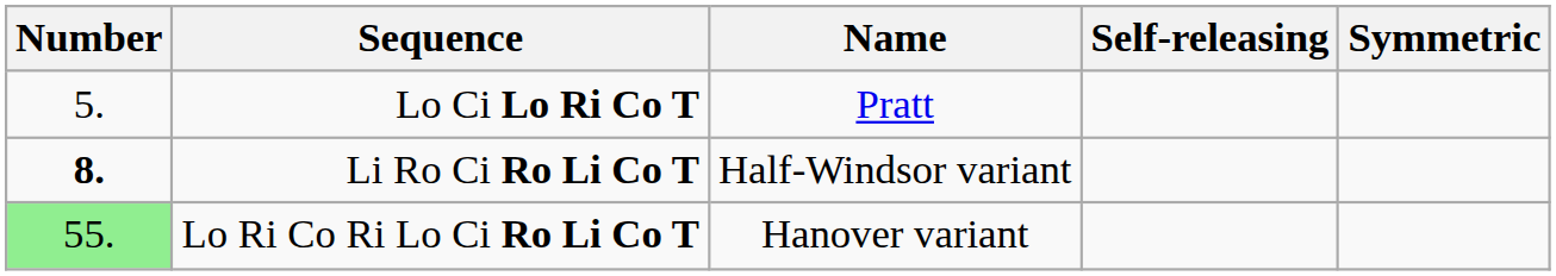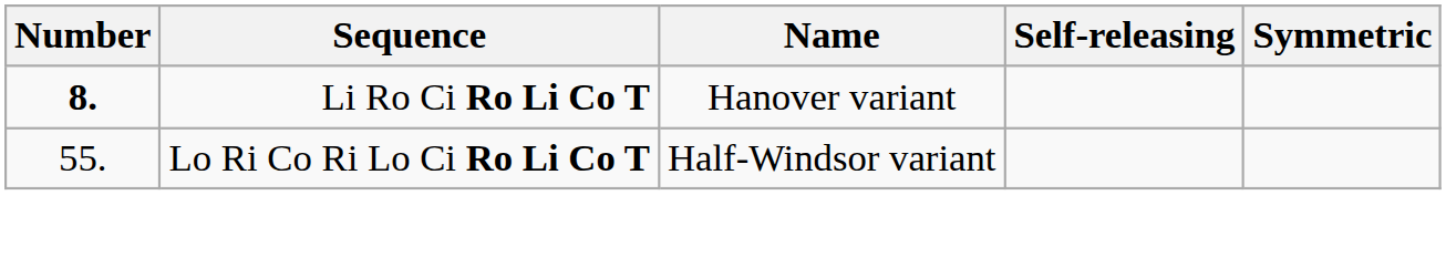 <table class="wikitable" style="text-align:center">
 <tr>
 <th>Number</th>
 <th>Sequence</th>
 <th>Name</th>
 <th>Self-releasing</th>
 <th>Symmetric</th>
 </tr>
 <tr>
-<td>5.</td>
-<td align=right>Lo Ci <strong>Lo Ri Co T</strong></td>
-<td><a href='#'>Pratt</a></td>
+<td><strong>8.</strong></td>
+<td align=right>Li Ro Ci <strong>Ro Li Co T</strong></td>
+<td>Hanover variant</td>
 <td></td>
 <td></td>
 </tr>
 <tr>
-<td><strong>8.</strong></td>
-<td align=right>Li Ro Ci <strong>Ro Li Co T</strong></td>
+<td>55.</td>
+<td align=right>Lo Ri Co Ri Lo Ci <strong>Ro Li Co T</strong></td>
 <td>Half-Windsor variant</td>
 <td></td>
 <td></td>
 </tr>
-<tr>
-<td style="background: lightgreen;">55.</td>
-<td align=right>Lo Ri Co Ri Lo Ci <strong>Ro Li Co T</strong></td>
-<td>Hanover variant</td>
-<td></td>
-<td></td>
-</tr>
 </table>
